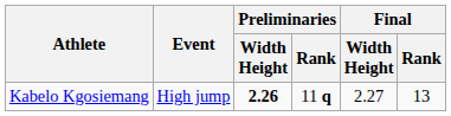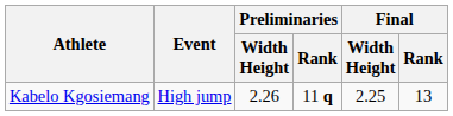 <table class=wikitable style="font-size:90%;">
 <tr>
 <th rowspan="2">Athlete</th>
 <th rowspan="2">Event</th>
 <th colspan="2">Preliminaries</th>
 <th colspan="2">Final</th>
 </tr>
 <tr>
 <th>Width<br>Height</th>
 <th>Rank</th>
 <th>Width<br>Height</th>
 <th>Rank</th>
 </tr>
 <tr style="border-top: single;">
 <td><a href='#'>Kabelo Kgosiemang</a></td>
 <td><a href='#'>High jump</a></td>
-<td align=center><strong>2.26</strong></td>
+<td align=center>2.26</td>
 <td align=center>11 <strong>q</strong></td>
-<td align=center>2.27</td>
+<td align=center>2.25</td>
 <td align=center>13</td>
 </tr>
 </table>
